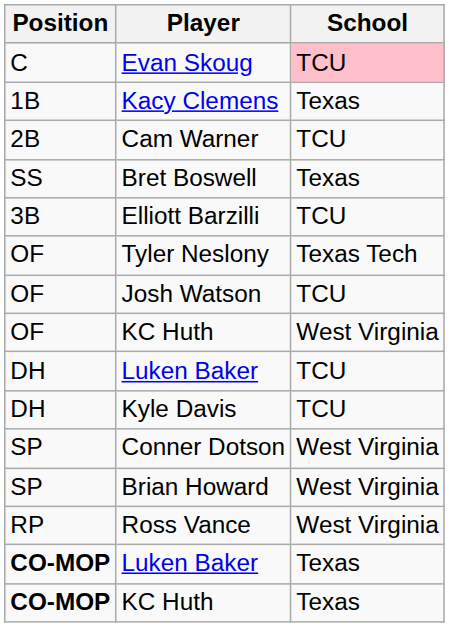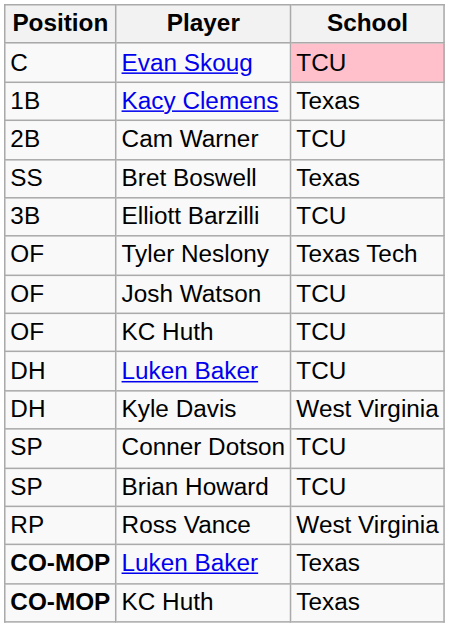 <table class="wikitable">
 <tr>
 <th>Position</th>
 <th>Player</th>
 <th>School</th>
 </tr>
 <tr>
 <td>C</td>
 <td><a href='#'>Evan Skoug</a></td>
 <td style="background: pink;">TCU</td>
 </tr>
 <tr>
 <td>1B</td>
 <td><a href='#'>Kacy Clemens</a></td>
 <td>Texas</td>
 </tr>
 <tr>
 <td>2B</td>
 <td>Cam Warner</td>
 <td>TCU</td>
 </tr>
 <tr>
 <td>SS</td>
 <td>Bret Boswell</td>
 <td>Texas</td>
 </tr>
 <tr>
 <td>3B</td>
 <td>Elliott Barzilli</td>
 <td>TCU</td>
 </tr>
 <tr>
 <td>OF</td>
 <td>Tyler Neslony</td>
 <td>Texas Tech</td>
 </tr>
 <tr>
 <td>OF</td>
 <td>Josh Watson</td>
 <td>TCU</td>
 </tr>
 <tr>
 <td>OF</td>
 <td>KC Huth</td>
-<td>West Virginia</td>
+<td>TCU</td>
 </tr>
 <tr>
 <td>DH</td>
 <td><a href='#'>Luken Baker</a></td>
 <td>TCU</td>
 </tr>
 <tr>
 <td>DH</td>
 <td>Kyle Davis</td>
+<td>West Virginia</td>
+</tr>
+<tr>
+<td>SP</td>
+<td>Conner Dotson</td>
 <td>TCU</td>
 </tr>
 <tr>
 <td>SP</td>
-<td>Conner Dotson</td>
-<td>West Virginia</td>
-</tr>
-<tr>
-<td>SP</td>
 <td>Brian Howard</td>
-<td>West Virginia</td>
+<td>TCU</td>
 </tr>
 <tr>
 <td>RP</td>
 <td>Ross Vance</td>
 <td>West Virginia</td>
 </tr>
 <tr>
 <td><strong>CO-MOP</strong></td>
 <td><a href='#'>Luken Baker</a></td>
 <td>Texas</td>
 </tr>
 <tr>
 <td><strong>CO-MOP</strong></td>
 <td>KC Huth</td>
 <td>Texas</td>
 </tr>
 </table>
